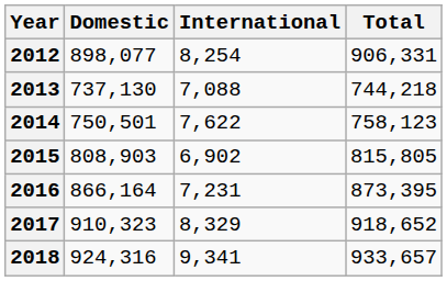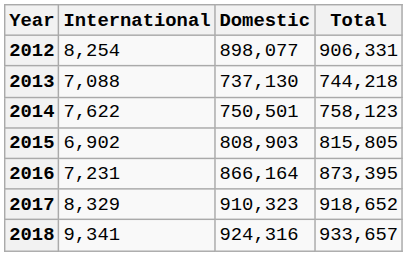 <table class="wikitable floatright">
 <tr>
 <th scope="col">Year</th>
+<th scope="col">International</th>
 <th scope="col">Domestic</th>
-<th scope="col">International</th>
 <th scope="col">Total</th>
 </tr>
 <tr>
 <th scope="row">2012</th>
+<td>8,254</td>
 <td>898,077</td>
-<td>8,254</td>
 <td>906,331</td>
 </tr>
 <tr>
 <th scope="row">2013</th>
+<td>7,088</td>
 <td>737,130</td>
-<td>7,088</td>
 <td>744,218</td>
 </tr>
 <tr>
 <th scope="row">2014</th>
+<td>7,622</td>
 <td>750,501</td>
-<td>7,622</td>
 <td>758,123</td>
 </tr>
 <tr>
 <th scope="row">2015</th>
+<td>6,902</td>
 <td>808,903</td>
-<td>6,902</td>
 <td>815,805</td>
 </tr>
 <tr>
 <th scope="row">2016</th>
+<td>7,231</td>
 <td>866,164</td>
-<td>7,231</td>
 <td>873,395</td>
 </tr>
 <tr>
 <th scope="row">2017</th>
+<td>8,329</td>
 <td>910,323</td>
-<td>8,329</td>
 <td>918,652</td>
 </tr>
 <tr>
 <th scope="row">2018</th>
+<td>9,341</td>
 <td>924,316</td>
-<td>9,341</td>
 <td>933,657</td>
 </tr>
 </table>
